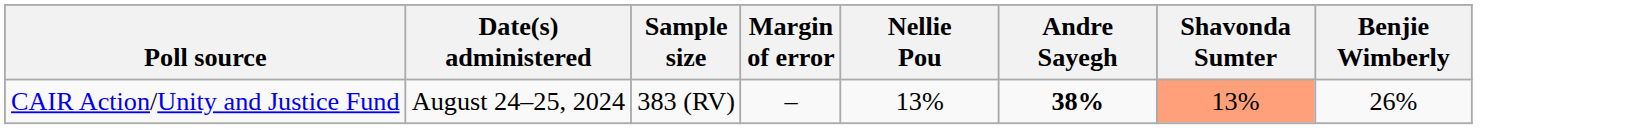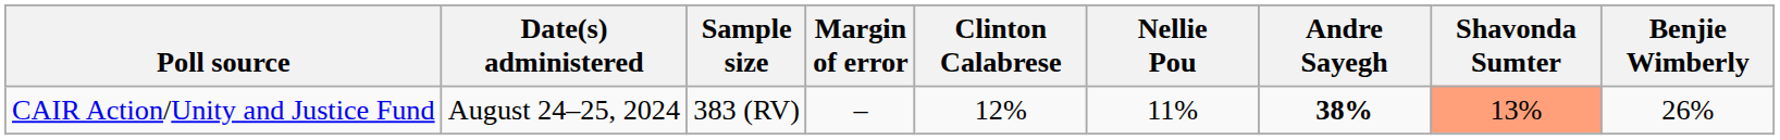 <table class="wikitable" style="font-size:90%;text-align:center;">
 <tr style="vertical-align:bottom">
 <th>Poll source</th>
 <th>Date(s)<br>administered</th>
 <th>Sample<br>size</th>
 <th>Margin<br>of error</th>
+<th style="width:80px;">Clinton<br>Calabrese</th>
 <th style="width:80px;">Nellie<br>Pou</th>
 <th style="width:80px;">Andre<br>Sayegh</th>
 <th style="width:80px;">Shavonda<br>Sumter</th>
 <th style="width:80px;">Benjie<br>Wimberly</th>
 </tr>
 <tr>
 <td style="text-align:left;"><a href='#'>CAIR Action</a>/<a href='#'>Unity and Justice Fund</a></td>
 <td>August 24–25, 2024</td>
 <td>383 (RV)</td>
 <td>–</td>
-<td>13%</td>
+<td>12%</td>
+<td>11%</td>
 <td><strong>38%</strong></td>
 <td style="background: lightsalmon;">13%</td>
 <td>26%</td>
 </tr>
 </table>
